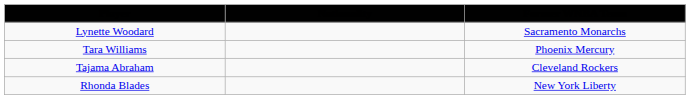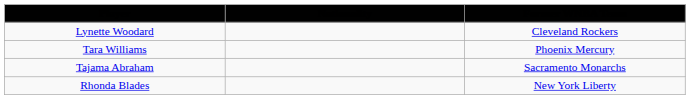 <table class="wikitable" style="text-align:center; width:60em">
 <tr>
 <th style="background: #010101" width="12%"><span>Player</span></th>
 <th style="background: #010101" width="13%"><span>Nationality</span></th>
 <th style="background: #010101" width="12%"><span>Former WNBA Team</span></th>
 </tr>
 <tr>
 <td><a href='#'>Lynette Woodard</a></td>
 <td></td>
-<td><a href='#'>Sacramento Monarchs</a></td>
+<td><a href='#'>Cleveland Rockers</a></td>
 </tr>
 <tr>
 <td><a href='#'>Tara Williams</a></td>
 <td></td>
 <td><a href='#'>Phoenix Mercury</a></td>
 </tr>
 <tr>
 <td><a href='#'>Tajama Abraham</a></td>
 <td></td>
-<td><a href='#'>Cleveland Rockers</a></td>
+<td><a href='#'>Sacramento Monarchs</a></td>
 </tr>
 <tr>
 <td><a href='#'>Rhonda Blades</a></td>
 <td></td>
 <td><a href='#'>New York Liberty</a></td>
 </tr>
 </table>
